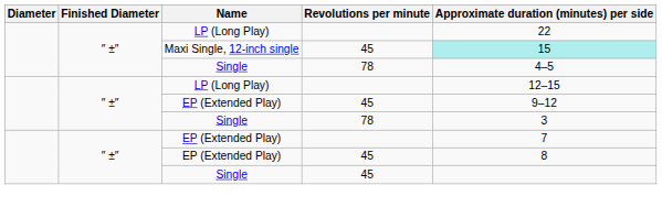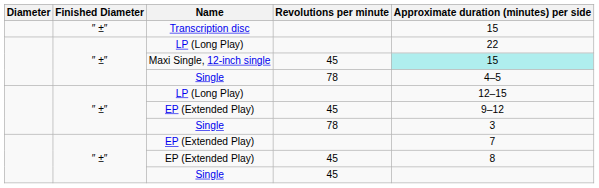 <table class="wikitable" style="text-align: center;">
 <tr style="background:#ccc;">
 <th>Diameter</th>
 <th>Finished Diameter</th>
 <th>Name</th>
 <th>Revolutions per minute</th>
 <th>Approximate duration (minutes) per side</th>
+</tr>
+<tr>
+<td></td>
+<td>″ ±″</td>
+<td><a href='#'>Transcription disc</a></td>
+<td></td>
+<td>15</td>
 </tr>
 <tr>
 <td rowspan="3"></td>
 <td rowspan="3">″ ±″</td>
 <td><a href='#'>LP</a> (Long Play)</td>
 <td></td>
 <td>22</td>
 </tr>
 <tr>
 <td>Maxi Single, <a href='#'>12-inch single</a></td>
 <td>45</td>
 <td style="background: paleturquoise;">15</td>
 </tr>
 <tr>
 <td><a href='#'>Single</a></td>
 <td>78</td>
 <td>4–5</td>
 </tr>
 <tr>
 <td rowspan="3"></td>
 <td rowspan="3">″ ±″</td>
 <td><a href='#'>LP</a> (Long Play)</td>
 <td></td>
 <td>12–15</td>
 </tr>
 <tr>
 <td><a href='#'>EP</a> (Extended Play)</td>
 <td>45</td>
 <td>9–12</td>
 </tr>
 <tr>
 <td><a href='#'>Single</a></td>
 <td>78</td>
 <td>3</td>
 </tr>
 <tr>
 <td rowspan="3"></td>
 <td rowspan="3">″ ±″</td>
 <td><a href='#'>EP</a> (Extended Play)</td>
 <td></td>
 <td>7</td>
 </tr>
 <tr>
 <td>EP (Extended Play)</td>
 <td>45</td>
 <td>8</td>
 </tr>
 <tr>
 <td><a href='#'>Single</a></td>
 <td>45</td>
 <td></td>
 </tr>
 </table>
